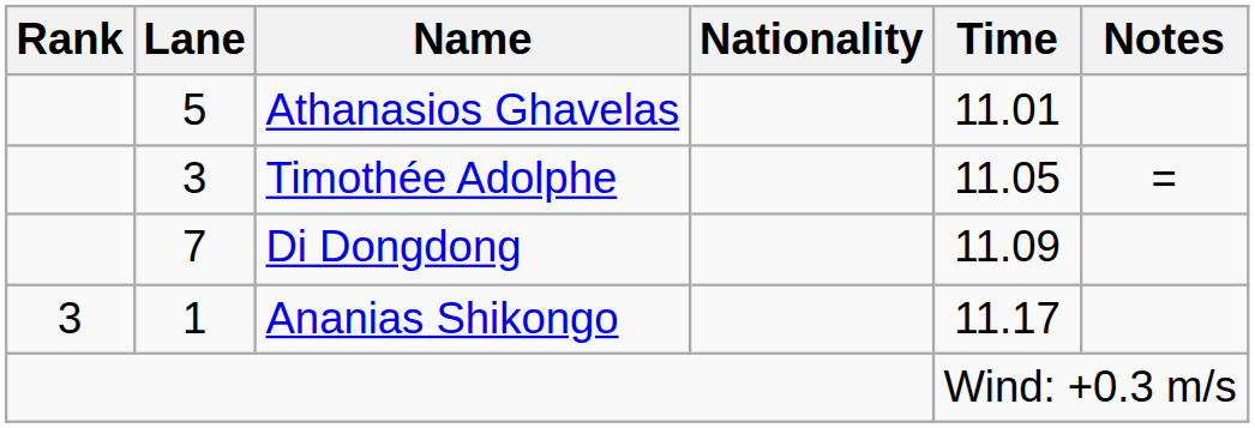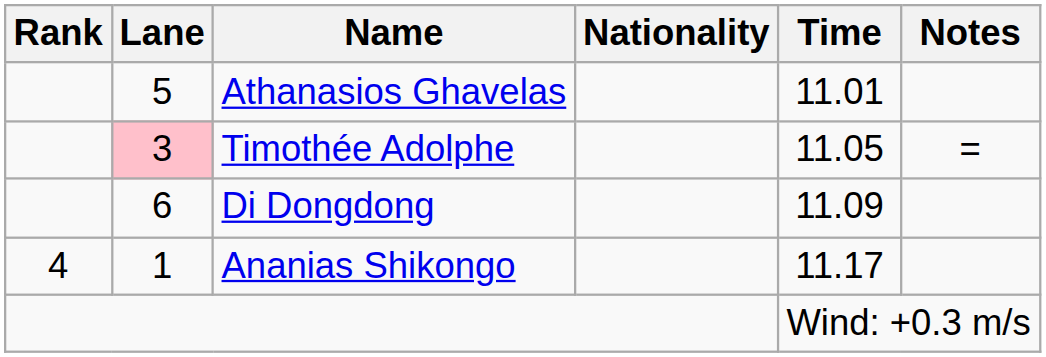 <table class="wikitable sortable" style="text-align:center">
 <tr>
 <th>Rank</th>
 <th>Lane</th>
 <th>Name</th>
 <th>Nationality</th>
 <th>Time</th>
 <th>Notes</th>
 </tr>
 <tr>
 <td></td>
 <td>5</td>
 <td align=left><a href='#'>Athanasios Ghavelas</a><br></td>
 <td align=left></td>
 <td>11.01</td>
 <td></td>
 </tr>
 <tr>
 <td></td>
-<td>3</td>
+<td style="background: pink;">3</td>
 <td align=left><a href='#'>Timothée Adolphe</a><br></td>
 <td align=left></td>
 <td>11.05</td>
 <td>=</td>
 </tr>
 <tr>
 <td></td>
-<td>7</td>
+<td>6</td>
 <td align=left><a href='#'>Di Dongdong</a><br></td>
 <td align=left></td>
 <td>11.09</td>
 <td></td>
 </tr>
 <tr>
-<td>3</td>
+<td>4</td>
 <td>1</td>
 <td align=left><a href='#'>Ananias Shikongo</a><br></td>
 <td align=left></td>
 <td>11.17</td>
 <td></td>
 </tr>
 <tr class="sortbottom">
 <td colspan="4"></td>
 <td colspan="2" style="text-align:left;">Wind: +0.3 m/s</td>
 </tr>
 </table>
